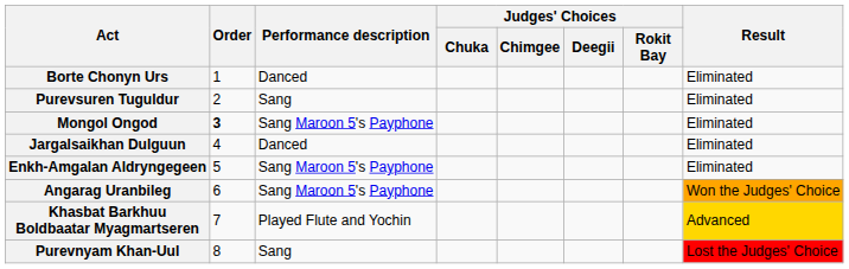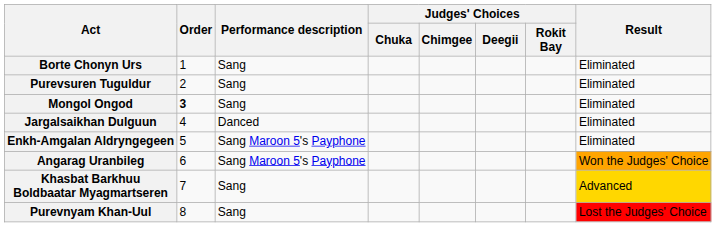 <table class="wikitable plainrowheaders">
 <tr>
 <th rowspan=2>Act</th>
 <th rowspan=2>Order</th>
 <th rowspan=2>Performance description</th>
 <th colspan=4>Judges' Choices</th>
 <th rowspan=2 colspan=2>Result</th>
 </tr>
 <tr>
 <th style="width:60px;">Chuka</th>
 <th style="width:60px;">Chimgee</th>
 <th style="width:60px;">Deegii</th>
 <th style="width:60px;">Rokit Bay</th>
 </tr>
 <tr>
 <th scope="row">Borte Chonyn Urs</th>
 <td>1</td>
-<td>Danced</td>
+<td>Sang</td>
 <td></td>
 <td></td>
 <td></td>
 <td></td>
 <td>Eliminated</td>
 </tr>
 <tr>
 <th scope="row">Purevsuren Tuguldur</th>
 <td>2</td>
 <td>Sang</td>
 <td></td>
 <td></td>
 <td></td>
 <td></td>
 <td>Eliminated</td>
 </tr>
 <tr>
 <th scope="row">Mongol Ongod</th>
 <td><strong>3</strong></td>
-<td>Sang <a href='#'>Maroon 5</a>'s <a href='#'>Payphone</a></td>
+<td>Sang</td>
 <td></td>
 <td></td>
 <td></td>
 <td></td>
 <td>Eliminated</td>
 </tr>
 <tr>
 <th scope="row">Jargalsaikhan Dulguun</th>
 <td>4</td>
 <td>Danced</td>
 <td></td>
 <td></td>
 <td></td>
 <td></td>
 <td>Eliminated</td>
 </tr>
 <tr>
 <th scope="row">Enkh-Amgalan Aldryngegeen</th>
 <td>5</td>
 <td>Sang <a href='#'>Maroon 5</a>'s <a href='#'>Payphone</a></td>
 <td></td>
 <td></td>
 <td></td>
 <td></td>
 <td>Eliminated</td>
 </tr>
 <tr>
 <th scope="row">Angarag Uranbileg</th>
 <td>6</td>
 <td>Sang <a href='#'>Maroon 5</a>'s <a href='#'>Payphone</a></td>
 <td style="text-align:center;"></td>
 <td style="text-align:center;"></td>
 <td style="text-align:center;"></td>
 <td style="text-align:center;"></td>
 <td style="background: orange">Won the Judges' Choice</td>
 </tr>
 <tr>
 <th scope="row">Khasbat Barkhuu<br>Boldbaatar Myagmartseren</th>
 <td>7</td>
-<td>Played Flute and Yochin</td>
+<td>Sang</td>
 <td></td>
 <td></td>
 <td></td>
 <td></td>
 <td style="background: gold">Advanced</td>
 </tr>
 <tr>
 <th scope="row">Purevnyam Khan-Uul</th>
 <td>8</td>
 <td>Sang</td>
 <td></td>
 <td></td>
 <td></td>
 <td></td>
 <td style="background: red">Lost the Judges' Choice</td>
 </tr>
 </table>
